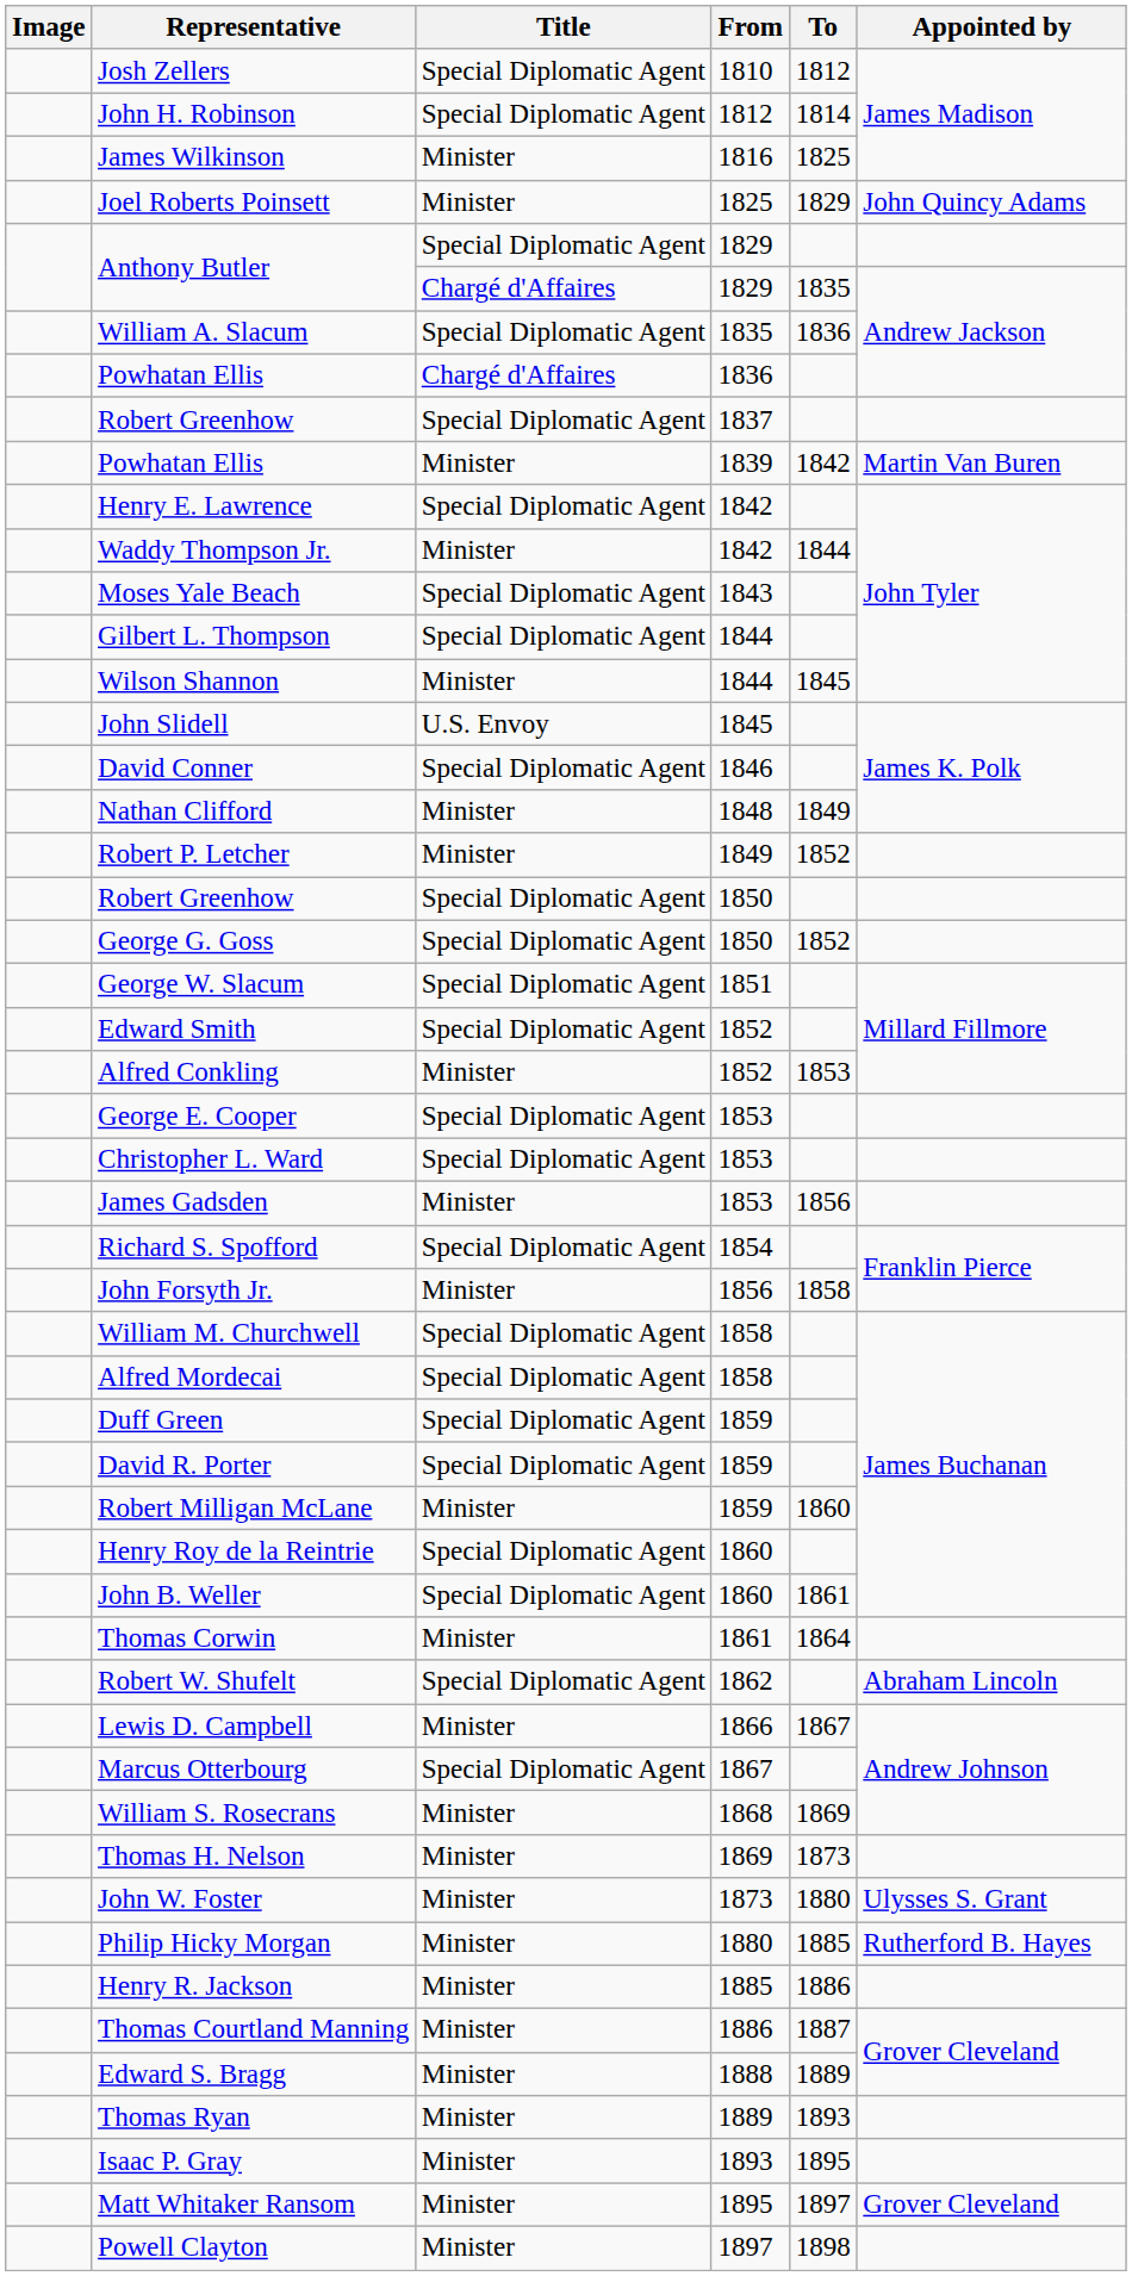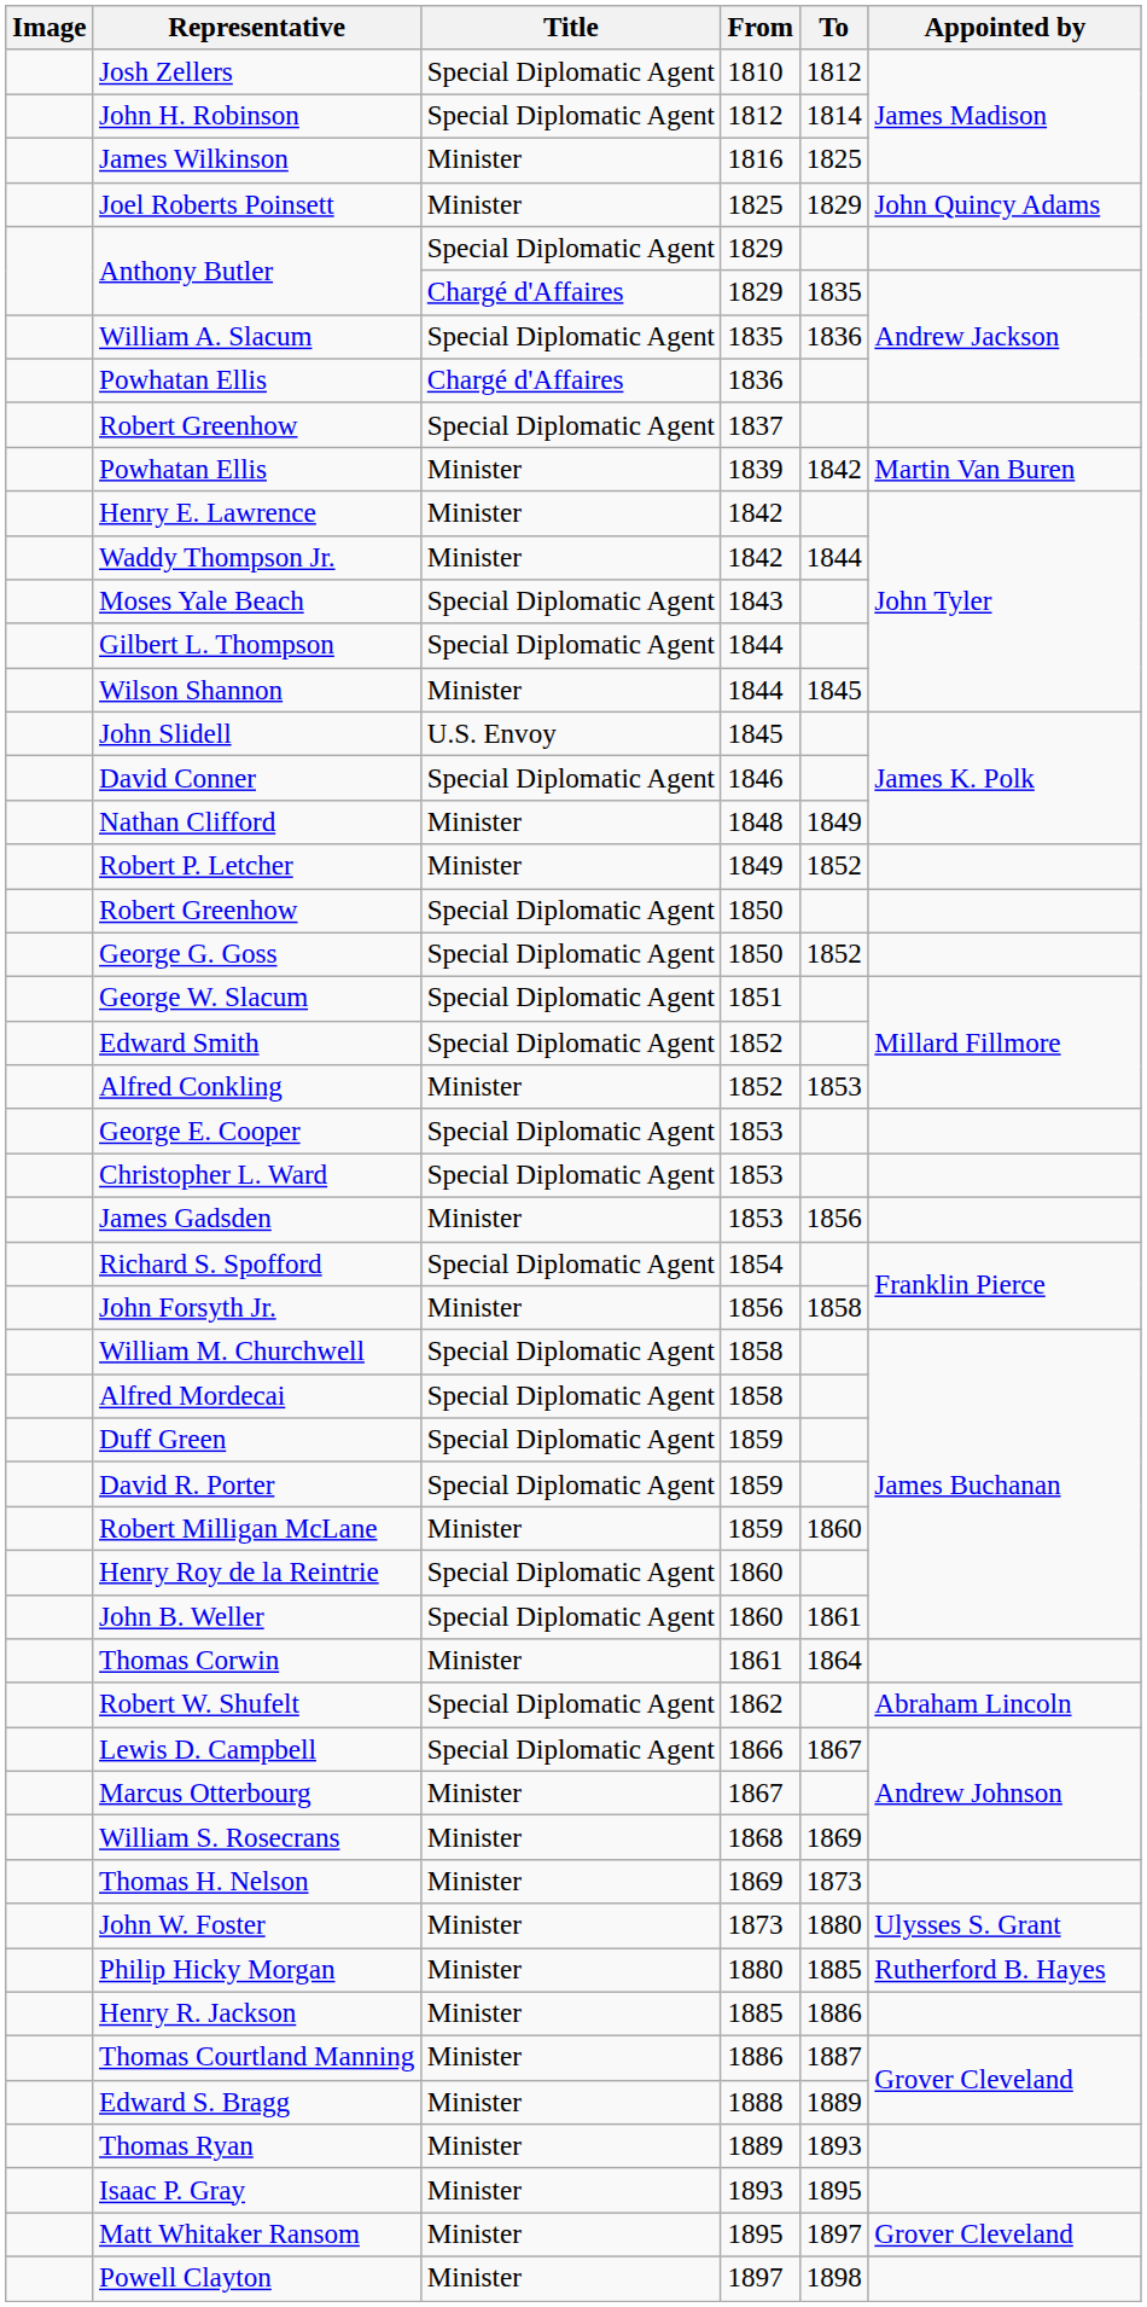 <table class=wikitable>
 <tr>
 <th valign=bottom>Image</th>
 <th style="text-align:center; vertical-align:bottom;">Representative</th>
 <th valign=bottom>Title</th>
 <th valign=bottom>From</th>
 <th valign=bottom>To</th>
 <th font- size="x-small"  style="text-align:center; vertical-align:bottom; width:150px;">Appointed by</th>
 </tr>
 <tr>
 <td></td>
 <td><a href='#'>Josh Zellers</a></td>
 <td>Special Diplomatic Agent</td>
 <td>1810</td>
 <td>1812</td>
 <td rowspan="3"><a href='#'>James Madison</a></td>
 </tr>
 <tr>
 <td></td>
 <td><a href='#'>John H. Robinson</a></td>
 <td>Special Diplomatic Agent</td>
 <td>1812</td>
 <td>1814</td>
 </tr>
 <tr>
 <td></td>
 <td><a href='#'>James Wilkinson</a></td>
 <td>Minister</td>
 <td>1816</td>
 <td>1825</td>
 </tr>
 <tr>
 <td></td>
 <td><a href='#'>Joel Roberts Poinsett</a></td>
 <td>Minister</td>
 <td>1825</td>
 <td>1829</td>
 <td><a href='#'>John Quincy Adams</a></td>
 </tr>
 <tr>
 <td rowspan=2></td>
 <td rowspan=2><a href='#'>Anthony Butler</a></td>
 <td>Special Diplomatic Agent</td>
 <td>1829</td>
 <td></td>
 <td></td>
 </tr>
 <tr>
 <td><a href='#'>Chargé d'Affaires</a></td>
 <td>1829</td>
 <td>1835</td>
 <td rowspan="3"><a href='#'>Andrew Jackson</a></td>
 </tr>
 <tr>
 <td></td>
 <td><a href='#'>William A. Slacum</a></td>
 <td>Special Diplomatic Agent</td>
 <td>1835</td>
 <td>1836</td>
 </tr>
 <tr>
 <td></td>
 <td><a href='#'>Powhatan Ellis</a></td>
 <td><a href='#'>Chargé d'Affaires</a></td>
 <td>1836</td>
 <td></td>
 </tr>
 <tr>
 <td></td>
 <td><a href='#'>Robert Greenhow</a></td>
 <td>Special Diplomatic Agent</td>
 <td>1837</td>
 <td></td>
 <td></td>
 </tr>
 <tr>
 <td></td>
 <td><a href='#'>Powhatan Ellis</a></td>
 <td>Minister</td>
 <td>1839</td>
 <td>1842</td>
 <td><a href='#'>Martin Van Buren</a></td>
 </tr>
 <tr>
 <td></td>
 <td><a href='#'>Henry E. Lawrence</a></td>
-<td>Special Diplomatic Agent</td>
+<td>Minister</td>
 <td>1842</td>
 <td></td>
 <td rowspan="5"><a href='#'>John Tyler</a></td>
 </tr>
 <tr>
 <td></td>
 <td><a href='#'>Waddy Thompson Jr.</a></td>
 <td>Minister</td>
 <td>1842</td>
 <td>1844</td>
 </tr>
 <tr>
 <td></td>
 <td><a href='#'>Moses Yale Beach</a></td>
 <td>Special Diplomatic Agent</td>
 <td>1843</td>
 <td></td>
 </tr>
 <tr>
 <td></td>
 <td><a href='#'>Gilbert L. Thompson</a></td>
 <td>Special Diplomatic Agent</td>
 <td>1844</td>
 <td></td>
 </tr>
 <tr>
 <td></td>
 <td><a href='#'>Wilson Shannon</a></td>
 <td>Minister</td>
 <td>1844</td>
 <td>1845</td>
 </tr>
 <tr>
 <td></td>
 <td><a href='#'>John Slidell</a></td>
 <td>U.S. Envoy</td>
 <td>1845</td>
 <td></td>
 <td rowspan="3"><a href='#'>James K. Polk</a></td>
 </tr>
 <tr>
 <td></td>
 <td><a href='#'>David Conner</a></td>
 <td>Special Diplomatic Agent</td>
 <td>1846</td>
 <td></td>
 </tr>
 <tr>
 <td></td>
 <td><a href='#'>Nathan Clifford</a></td>
 <td>Minister</td>
 <td>1848</td>
 <td>1849</td>
 </tr>
 <tr>
 <td></td>
 <td><a href='#'>Robert P. Letcher</a></td>
 <td>Minister</td>
 <td>1849</td>
 <td>1852</td>
 <td></td>
 </tr>
 <tr>
 <td></td>
 <td><a href='#'>Robert Greenhow</a></td>
 <td>Special Diplomatic Agent</td>
 <td>1850</td>
 <td></td>
 <td></td>
 </tr>
 <tr>
 <td></td>
 <td><a href='#'>George G. Goss</a></td>
 <td>Special Diplomatic Agent</td>
 <td>1850</td>
 <td>1852</td>
 <td></td>
 </tr>
 <tr>
 <td></td>
 <td><a href='#'>George W. Slacum</a></td>
 <td>Special Diplomatic Agent</td>
 <td>1851</td>
 <td></td>
 <td rowspan="3"><a href='#'>Millard Fillmore</a></td>
 </tr>
 <tr>
 <td></td>
 <td><a href='#'>Edward Smith</a></td>
 <td>Special Diplomatic Agent</td>
 <td>1852</td>
 <td></td>
 </tr>
 <tr>
 <td></td>
 <td><a href='#'>Alfred Conkling</a></td>
 <td>Minister</td>
 <td>1852</td>
 <td>1853</td>
 </tr>
 <tr>
 <td></td>
 <td><a href='#'>George E. Cooper</a></td>
 <td>Special Diplomatic Agent</td>
 <td>1853</td>
 <td></td>
 <td></td>
 </tr>
 <tr>
 <td></td>
 <td><a href='#'>Christopher L. Ward</a></td>
 <td>Special Diplomatic Agent</td>
 <td>1853</td>
 <td></td>
 <td></td>
 </tr>
 <tr>
 <td></td>
 <td><a href='#'>James Gadsden</a></td>
 <td>Minister</td>
 <td>1853</td>
 <td>1856</td>
 <td></td>
 </tr>
 <tr>
 <td></td>
 <td><a href='#'>Richard S. Spofford</a></td>
 <td>Special Diplomatic Agent</td>
 <td>1854</td>
 <td></td>
 <td rowspan="2"><a href='#'>Franklin Pierce</a></td>
 </tr>
 <tr>
 <td></td>
 <td><a href='#'>John Forsyth Jr.</a></td>
 <td>Minister</td>
 <td>1856</td>
 <td>1858</td>
 </tr>
 <tr>
 <td></td>
 <td><a href='#'>William M. Churchwell</a></td>
 <td>Special Diplomatic Agent</td>
 <td>1858</td>
 <td></td>
 <td rowspan="7"><a href='#'>James Buchanan</a></td>
 </tr>
 <tr>
 <td></td>
 <td><a href='#'>Alfred Mordecai</a></td>
 <td>Special Diplomatic Agent</td>
 <td>1858</td>
 <td></td>
 </tr>
 <tr>
 <td></td>
 <td><a href='#'>Duff Green</a></td>
 <td>Special Diplomatic Agent</td>
 <td>1859</td>
 <td></td>
 </tr>
 <tr>
 <td></td>
 <td><a href='#'>David R. Porter</a></td>
 <td>Special Diplomatic Agent</td>
 <td>1859</td>
 <td></td>
 </tr>
 <tr>
 <td></td>
 <td><a href='#'>Robert Milligan McLane</a></td>
 <td>Minister</td>
 <td>1859</td>
 <td>1860</td>
 </tr>
 <tr>
 <td></td>
 <td><a href='#'>Henry Roy de la Reintrie</a></td>
 <td>Special Diplomatic Agent</td>
 <td>1860</td>
 <td></td>
 </tr>
 <tr>
 <td></td>
 <td><a href='#'>John B. Weller</a></td>
 <td>Special Diplomatic Agent</td>
 <td>1860</td>
 <td>1861</td>
 </tr>
 <tr>
 <td></td>
 <td><a href='#'>Thomas Corwin</a></td>
 <td>Minister</td>
 <td>1861</td>
 <td>1864</td>
 <td></td>
 </tr>
 <tr>
 <td></td>
 <td><a href='#'>Robert W. Shufelt</a></td>
 <td>Special Diplomatic Agent</td>
 <td>1862</td>
 <td></td>
 <td><a href='#'>Abraham Lincoln</a></td>
 </tr>
 <tr>
 <td></td>
 <td><a href='#'>Lewis D. Campbell</a></td>
-<td>Minister</td>
+<td>Special Diplomatic Agent</td>
 <td>1866</td>
 <td>1867</td>
 <td rowspan="3"><a href='#'>Andrew Johnson</a></td>
 </tr>
 <tr>
 <td></td>
 <td><a href='#'>Marcus Otterbourg</a></td>
-<td>Special Diplomatic Agent</td>
+<td>Minister</td>
 <td>1867</td>
 <td></td>
 </tr>
 <tr>
 <td></td>
 <td><a href='#'>William S. Rosecrans</a></td>
 <td>Minister</td>
 <td>1868</td>
 <td>1869</td>
 </tr>
 <tr>
 <td></td>
 <td><a href='#'>Thomas H. Nelson</a></td>
 <td>Minister</td>
 <td>1869</td>
 <td>1873</td>
 <td></td>
 </tr>
 <tr>
 <td></td>
 <td><a href='#'>John W. Foster</a></td>
 <td>Minister</td>
 <td>1873</td>
 <td>1880</td>
 <td><a href='#'>Ulysses S. Grant</a></td>
 </tr>
 <tr>
 <td></td>
 <td><a href='#'>Philip Hicky Morgan</a></td>
 <td>Minister</td>
 <td>1880</td>
 <td>1885</td>
 <td><a href='#'>Rutherford B. Hayes</a></td>
 </tr>
 <tr>
 <td></td>
 <td><a href='#'>Henry R. Jackson</a></td>
 <td>Minister</td>
 <td>1885</td>
 <td>1886</td>
 <td></td>
 </tr>
 <tr>
 <td></td>
 <td><a href='#'>Thomas Courtland Manning</a></td>
 <td>Minister</td>
 <td>1886</td>
 <td>1887</td>
 <td rowspan="2"><a href='#'>Grover Cleveland</a></td>
 </tr>
 <tr>
 <td></td>
 <td><a href='#'>Edward S. Bragg</a></td>
 <td>Minister</td>
 <td>1888</td>
 <td>1889</td>
 </tr>
 <tr>
 <td></td>
 <td><a href='#'>Thomas Ryan</a></td>
 <td>Minister</td>
 <td>1889</td>
 <td>1893</td>
 <td></td>
 </tr>
 <tr>
 <td></td>
 <td><a href='#'>Isaac P. Gray</a></td>
 <td>Minister</td>
 <td>1893</td>
 <td>1895</td>
 <td></td>
 </tr>
 <tr>
 <td></td>
 <td><a href='#'>Matt Whitaker Ransom</a></td>
 <td>Minister</td>
 <td>1895</td>
 <td>1897</td>
 <td><a href='#'>Grover Cleveland</a></td>
 </tr>
 <tr>
 <td></td>
 <td><a href='#'>Powell Clayton</a></td>
 <td>Minister</td>
 <td>1897</td>
 <td>1898</td>
 <td></td>
 </tr>
 </table>
